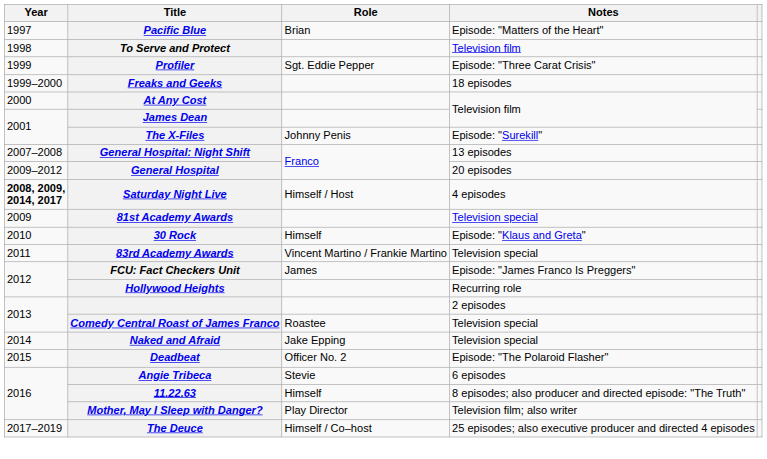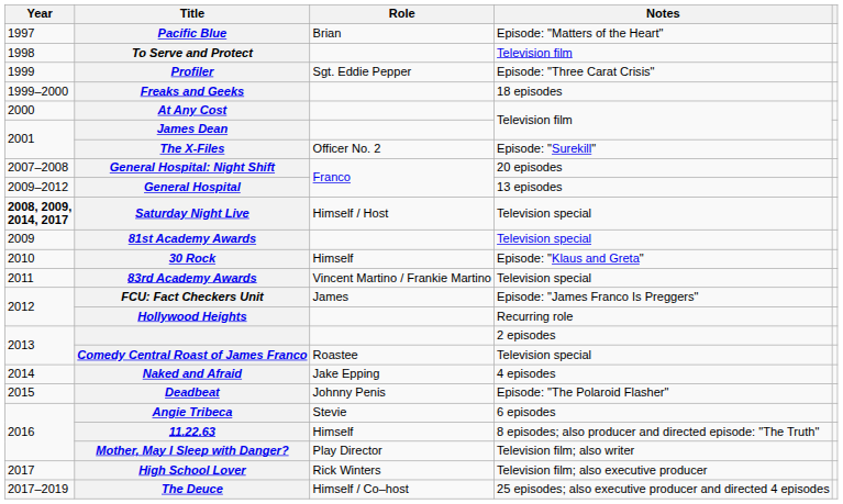 <table class="wikitable plainrowheaders sortable">
 <tr>
 <th scope="col">Year</th>
 <th scope="col">Title</th>
 <th scope="col">Role</th>
 <th scope="col" class="unsortable">Notes</th>
 <th scope="col" class="unsortable"></th>
 </tr>
 <tr>
 <td>1997</td>
 <th scope="row"><em><a href='#'>Pacific Blue</a></em></th>
 <td>Brian</td>
 <td>Episode: "Matters of the Heart"</td>
 <td style="text-align:center;"></td>
 </tr>
 <tr>
 <td>1998</td>
 <th scope="row"><em>To Serve and Protect</em></th>
 <td></td>
 <td><a href='#'>Television film</a></td>
 <td style="text-align:center;"></td>
 </tr>
 <tr>
 <td>1999</td>
 <th scope="row"><em><a href='#'>Profiler</a></em></th>
 <td>Sgt. Eddie Pepper</td>
 <td>Episode: "Three Carat Crisis"</td>
 <td style="text-align:center;"></td>
 </tr>
 <tr>
 <td>1999–2000</td>
 <th scope="row"><em><a href='#'>Freaks and Geeks</a></em></th>
 <td></td>
 <td>18 episodes</td>
 <td style="text-align:center;"></td>
 </tr>
 <tr>
 <td>2000</td>
 <th scope="row"><em><a href='#'>At Any Cost</a></em></th>
 <td></td>
 <td rowspan=2>Television film</td>
 <td style="text-align:center;"></td>
 </tr>
 <tr>
 <td rowspan="2">2001</td>
 <th scope="row"><em><a href='#'>James Dean</a></em></th>
 <td></td>
 <td style="text-align:center;"></td>
 </tr>
 <tr>
 <th scope="row"><em><a href='#'>The X-Files</a></em></th>
-<td>Johnny Penis</td>
+<td>Officer No. 2</td>
 <td>Episode: "<a href='#'>Surekill</a>"</td>
 <td style="text-align:center;"></td>
 </tr>
 <tr>
 <td>2007–2008</td>
 <th scope="row"><em><a href='#'>General Hospital: Night Shift</a></em></th>
 <td rowspan=2><a href='#'>Franco</a></td>
-<td>13 episodes</td>
+<td>20 episodes</td>
 <td style="text-align:center;"></td>
 </tr>
 <tr>
 <td>2009–2012</td>
 <th scope="row"><em><a href='#'>General Hospital</a></em></th>
-<td>20 episodes</td>
+<td>13 episodes</td>
 <td style="text-align:center;"></td>
 </tr>
 <tr>
 <td><strong>2008, 2009,<br>2014, 2017</strong></td>
 <th scope="row"><em><a href='#'>Saturday Night Live</a></em></th>
 <td>Himself / Host</td>
-<td>4 episodes</td>
+<td>Television special</td>
 <td style="text-align:center;"></td>
 </tr>
 <tr>
 <td>2009</td>
 <th scope="row"><em><a href='#'>81st Academy Awards</a></em></th>
 <td></td>
 <td><a href='#'>Television special</a></td>
 <td style="text-align:center;"></td>
 </tr>
 <tr>
 <td>2010</td>
 <th scope="row"><em><a href='#'>30 Rock</a></em></th>
 <td>Himself</td>
 <td>Episode: "<a href='#'>Klaus and Greta</a>"</td>
 <td style="text-align:center;"></td>
 </tr>
 <tr>
 <td>2011</td>
 <th scope="row"><em><a href='#'>83rd Academy Awards</a></em></th>
 <td>Vincent Martino / Frankie Martino</td>
 <td>Television special</td>
 <td style="text-align:center;"></td>
 </tr>
 <tr>
 <td rowspan="2">2012</td>
 <th scope="row"><em>FCU: Fact Checkers Unit</em></th>
 <td>James</td>
 <td>Episode: "James Franco Is Preggers"</td>
 <td style="text-align:center;"></td>
 </tr>
 <tr>
 <th scope="row"><em><a href='#'>Hollywood Heights</a></em></th>
 <td></td>
 <td>Recurring role</td>
 <td style="text-align:center;"></td>
 </tr>
 <tr>
 <td rowspan="2">2013</td>
 <th scope="row"><em></em></th>
 <td></td>
 <td>2 episodes</td>
 <td style="text-align:center;"></td>
 </tr>
 <tr>
 <th scope="row"><em><a href='#'>Comedy Central Roast of James Franco</a></em></th>
 <td>Roastee</td>
 <td>Television special</td>
 <td style="text-align:center;"></td>
 </tr>
 <tr>
 <td>2014</td>
 <th scope="row"><em><a href='#'>Naked and Afraid</a></em></th>
 <td>Jake Epping</td>
-<td>Television special</td>
+<td>4 episodes</td>
 <td style="text-align:center;"></td>
 </tr>
 <tr>
 <td>2015</td>
 <th scope="row"><em><a href='#'>Deadbeat</a></em></th>
-<td>Officer No. 2</td>
+<td>Johnny Penis</td>
 <td>Episode: "The Polaroid Flasher"</td>
 <td style="text-align:center;"></td>
 </tr>
 <tr>
 <td rowspan="3">2016</td>
 <th scope="row"><em><a href='#'>Angie Tribeca</a></em></th>
 <td>Stevie</td>
 <td>6 episodes</td>
 <td style="text-align:center;"></td>
 </tr>
 <tr>
 <th scope="row"><em><a href='#'>11.22.63</a></em></th>
 <td>Himself</td>
 <td>8 episodes; also producer and directed episode: "The Truth"</td>
 <td style="text-align:center;"></td>
 </tr>
 <tr>
 <th scope="row"><em><a href='#'>Mother, May I Sleep with Danger?</a></em></th>
 <td>Play Director</td>
 <td>Television film; also writer</td>
 <td style="text-align:center;"></td>
 </tr>
 <tr>
+<td>2017</td>
+<th scope="row"><em><a href='#'>High School Lover</a></em></th>
+<td>Rick Winters</td>
+<td>Television film; also executive producer</td>
+<td style="text-align:center;"></td>
+</tr>
+<tr>
 <td>2017–2019</td>
 <th scope="row"><em><a href='#'>The Deuce</a></em></th>
 <td>Himself / Co–host</td>
 <td>25 episodes; also executive producer and directed 4 episodes</td>
 <td style="text-align:center;"></td>
 </tr>
 </table>
